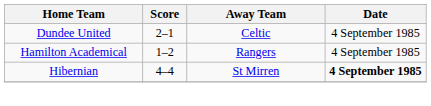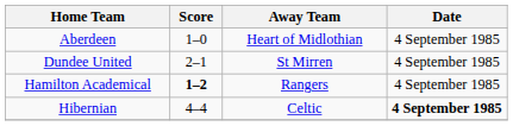 <table class="wikitable" style="text-align:center;">
 <tr>
 <th width=175>Home Team</th>
 <th width=50>Score</th>
 <th width=175>Away Team</th>
 <th width= 125>Date</th>
 </tr>
 <tr>
+<td><a href='#'>Aberdeen</a></td>
+<td>1–0</td>
+<td><a href='#'>Heart of Midlothian</a></td>
+<td>4 September 1985</td>
+</tr>
+<tr>
 <td><a href='#'>Dundee United</a></td>
 <td>2–1</td>
-<td><a href='#'>Celtic</a></td>
+<td><a href='#'>St Mirren</a></td>
 <td>4 September 1985</td>
 </tr>
 <tr>
 <td><a href='#'>Hamilton Academical</a></td>
-<td>1–2</td>
+<td><strong>1–2</strong></td>
 <td><a href='#'>Rangers</a></td>
 <td>4 September 1985</td>
 </tr>
 <tr>
 <td><a href='#'>Hibernian</a></td>
 <td>4–4</td>
-<td><a href='#'>St Mirren</a></td>
+<td><a href='#'>Celtic</a></td>
 <td><strong>4 September 1985</strong></td>
 </tr>
 <tr>
 </tr>
 </table>
